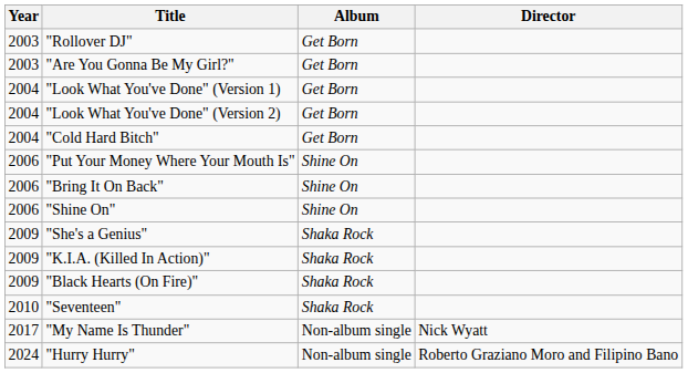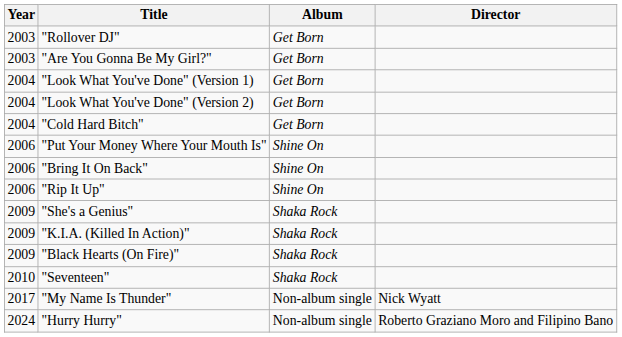 <table class="wikitable">
 <tr>
 <th scope="col">Year</th>
 <th scope="col">Title</th>
 <th scope="col">Album</th>
 <th scope="col">Director</th>
 </tr>
 <tr>
 <td>2003</td>
 <td>"Rollover DJ"</td>
 <td><em>Get Born</em></td>
 <td></td>
 </tr>
 <tr>
 <td>2003</td>
 <td>"Are You Gonna Be My Girl?"</td>
 <td><em>Get Born</em></td>
 <td></td>
 </tr>
 <tr>
 <td>2004</td>
 <td>"Look What You've Done" (Version 1)</td>
 <td><em>Get Born</em></td>
 <td></td>
 </tr>
 <tr>
 <td>2004</td>
 <td>"Look What You've Done" (Version 2)</td>
 <td><em>Get Born</em></td>
 <td></td>
 </tr>
 <tr>
 <td>2004</td>
 <td>"Cold Hard Bitch"</td>
 <td><em>Get Born</em></td>
 <td></td>
 </tr>
 <tr>
 <td>2006</td>
 <td>"Put Your Money Where Your Mouth Is"</td>
 <td><em>Shine On</em></td>
 <td></td>
 </tr>
 <tr>
 <td>2006</td>
 <td>"Bring It On Back"</td>
 <td><em>Shine On</em></td>
 <td></td>
 </tr>
 <tr>
 <td>2006</td>
-<td>"Shine On"</td>
+<td>"Rip It Up"</td>
 <td><em>Shine On</em></td>
 <td></td>
 </tr>
 <tr>
 <td>2009</td>
 <td>"She's a Genius"</td>
 <td><em>Shaka Rock</em></td>
 <td></td>
 </tr>
 <tr>
 <td>2009</td>
 <td>"K.I.A. (Killed In Action)"</td>
 <td><em>Shaka Rock</em></td>
 <td></td>
 </tr>
 <tr>
 <td>2009</td>
 <td>"Black Hearts (On Fire)"</td>
 <td><em>Shaka Rock</em></td>
 <td></td>
 </tr>
 <tr>
 <td>2010</td>
 <td>"Seventeen"</td>
 <td><em>Shaka Rock</em></td>
 <td></td>
 </tr>
 <tr>
 <td>2017</td>
 <td>"My Name Is Thunder"</td>
 <td>Non-album single</td>
 <td>Nick Wyatt</td>
 </tr>
 <tr>
 <td>2024</td>
 <td>"Hurry Hurry"</td>
 <td>Non-album single</td>
 <td>Roberto Graziano Moro and Filipino Bano</td>
 </tr>
 </table>
